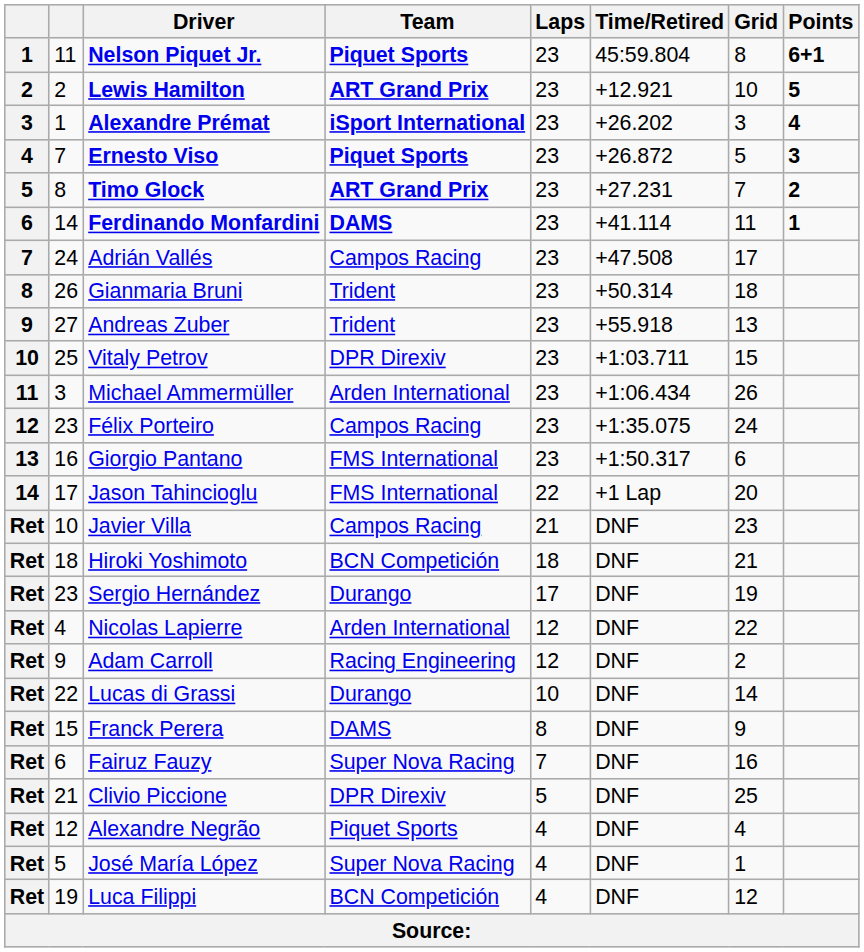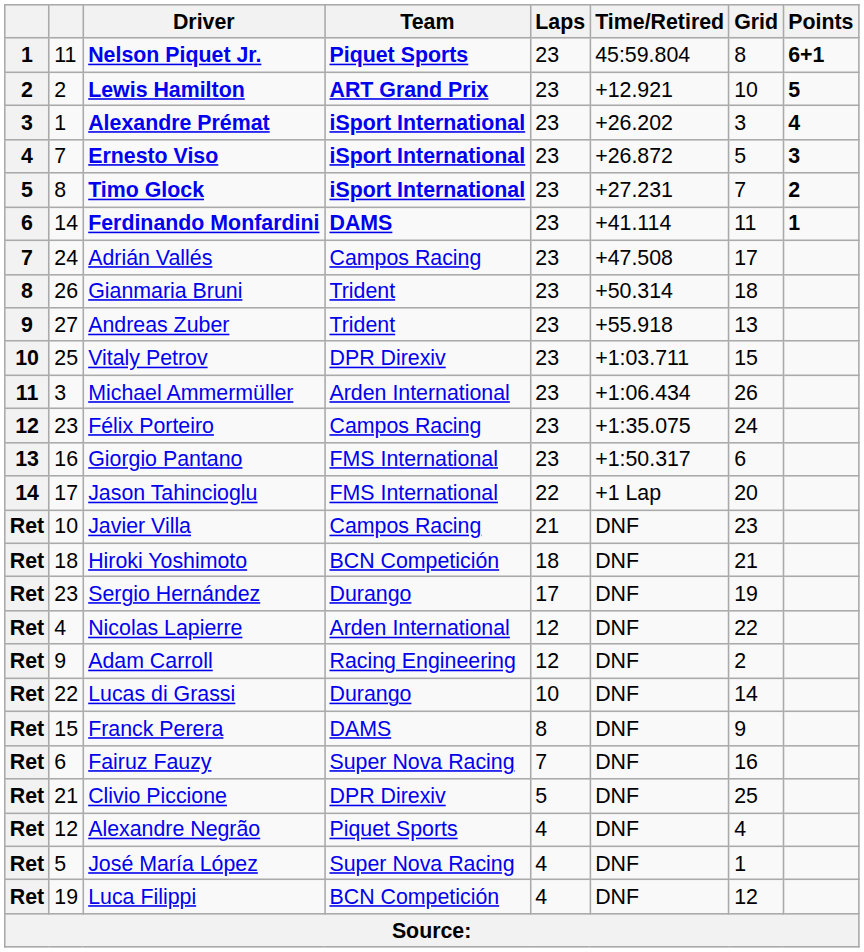 <table class="wikitable" style="font-size:85%">
 <tr>
 <th></th>
 <th></th>
 <th>Driver</th>
 <th>Team</th>
 <th>Laps</th>
 <th>Time/Retired</th>
 <th>Grid</th>
 <th>Points</th>
 </tr>
 <tr>
 <th>1</th>
 <td>11</td>
 <td> <strong><a href='#'>Nelson Piquet Jr.</a></strong></td>
 <td><strong><a href='#'>Piquet Sports</a></strong></td>
 <td>23</td>
 <td>45:59.804</td>
 <td>8</td>
 <td><strong>6+1</strong></td>
 </tr>
 <tr>
 <th>2</th>
 <td>2</td>
 <td> <strong><a href='#'>Lewis Hamilton</a></strong></td>
 <td><strong><a href='#'>ART Grand Prix</a></strong></td>
 <td>23</td>
 <td>+12.921</td>
 <td>10</td>
 <td><strong>5</strong></td>
 </tr>
 <tr>
 <th>3</th>
 <td>1</td>
 <td> <strong><a href='#'>Alexandre Prémat</a></strong></td>
 <td><strong><a href='#'>iSport International</a></strong></td>
 <td>23</td>
 <td>+26.202</td>
 <td>3</td>
 <td><strong>4</strong></td>
 </tr>
 <tr>
 <th>4</th>
 <td>7</td>
 <td> <strong><a href='#'>Ernesto Viso</a></strong></td>
-<td><strong><a href='#'>Piquet Sports</a></strong></td>
+<td><strong><a href='#'>iSport International</a></strong></td>
 <td>23</td>
 <td>+26.872</td>
 <td>5</td>
 <td><strong>3</strong></td>
 </tr>
 <tr>
 <th>5</th>
 <td>8</td>
 <td> <strong><a href='#'>Timo Glock</a></strong></td>
-<td><strong><a href='#'>ART Grand Prix</a></strong></td>
+<td><strong><a href='#'>iSport International</a></strong></td>
 <td>23</td>
 <td>+27.231</td>
 <td>7</td>
 <td><strong>2</strong></td>
 </tr>
 <tr>
 <th>6</th>
 <td>14</td>
 <td> <strong><a href='#'>Ferdinando Monfardini</a></strong></td>
 <td><strong><a href='#'>DAMS</a></strong></td>
 <td>23</td>
 <td>+41.114</td>
 <td>11</td>
 <td><strong>1</strong></td>
 </tr>
 <tr>
 <th>7</th>
 <td>24</td>
 <td> <a href='#'>Adrián Vallés</a></td>
 <td><a href='#'>Campos Racing</a></td>
 <td>23</td>
 <td>+47.508</td>
 <td>17</td>
 <td></td>
 </tr>
 <tr>
 <th>8</th>
 <td>26</td>
 <td> <a href='#'>Gianmaria Bruni</a></td>
 <td><a href='#'>Trident</a></td>
 <td>23</td>
 <td>+50.314</td>
 <td>18</td>
 <td></td>
 </tr>
 <tr>
 <th>9</th>
 <td>27</td>
 <td> <a href='#'>Andreas Zuber</a></td>
 <td><a href='#'>Trident</a></td>
 <td>23</td>
 <td>+55.918</td>
 <td>13</td>
 <td></td>
 </tr>
 <tr>
 <th>10</th>
 <td>25</td>
 <td> <a href='#'>Vitaly Petrov</a></td>
 <td><a href='#'>DPR Direxiv</a></td>
 <td>23</td>
 <td>+1:03.711</td>
 <td>15</td>
 <td></td>
 </tr>
 <tr>
 <th>11</th>
 <td>3</td>
 <td> <a href='#'>Michael Ammermüller</a></td>
 <td><a href='#'>Arden International</a></td>
 <td>23</td>
 <td>+1:06.434</td>
 <td>26</td>
 <td></td>
 </tr>
 <tr>
 <th>12</th>
 <td>23</td>
 <td> <a href='#'>Félix Porteiro</a></td>
 <td><a href='#'>Campos Racing</a></td>
 <td>23</td>
 <td>+1:35.075</td>
 <td>24</td>
 <td></td>
 </tr>
 <tr>
 <th>13</th>
 <td>16</td>
 <td> <a href='#'>Giorgio Pantano</a></td>
 <td><a href='#'>FMS International</a></td>
 <td>23</td>
 <td>+1:50.317</td>
 <td>6</td>
 <td></td>
 </tr>
 <tr>
 <th>14</th>
 <td>17</td>
 <td> <a href='#'>Jason Tahincioglu</a></td>
 <td><a href='#'>FMS International</a></td>
 <td>22</td>
 <td>+1 Lap</td>
 <td>20</td>
 <td></td>
 </tr>
 <tr>
 <th>Ret</th>
 <td>10</td>
 <td> <a href='#'>Javier Villa</a></td>
 <td><a href='#'>Campos Racing</a></td>
 <td>21</td>
 <td>DNF</td>
 <td>23</td>
 <td></td>
 </tr>
 <tr>
 <th>Ret</th>
 <td>18</td>
 <td> <a href='#'>Hiroki Yoshimoto</a></td>
 <td><a href='#'>BCN Competición</a></td>
 <td>18</td>
 <td>DNF</td>
 <td>21</td>
 <td></td>
 </tr>
 <tr>
 <th>Ret</th>
 <td>23</td>
 <td> <a href='#'>Sergio Hernández</a></td>
 <td><a href='#'>Durango</a></td>
 <td>17</td>
 <td>DNF</td>
 <td>19</td>
 <td></td>
 </tr>
 <tr>
 <th>Ret</th>
 <td>4</td>
 <td> <a href='#'>Nicolas Lapierre</a></td>
 <td><a href='#'>Arden International</a></td>
 <td>12</td>
 <td>DNF</td>
 <td>22</td>
 <td></td>
 </tr>
 <tr>
 <th>Ret</th>
 <td>9</td>
 <td> <a href='#'>Adam Carroll</a></td>
 <td><a href='#'>Racing Engineering</a></td>
 <td>12</td>
 <td>DNF</td>
 <td>2</td>
 <td></td>
 </tr>
 <tr>
 <th>Ret</th>
 <td>22</td>
 <td> <a href='#'>Lucas di Grassi</a></td>
 <td><a href='#'>Durango</a></td>
 <td>10</td>
 <td>DNF</td>
 <td>14</td>
 <td></td>
 </tr>
 <tr>
 <th>Ret</th>
 <td>15</td>
 <td> <a href='#'>Franck Perera</a></td>
 <td><a href='#'>DAMS</a></td>
 <td>8</td>
 <td>DNF</td>
 <td>9</td>
 <td></td>
 </tr>
 <tr>
 <th>Ret</th>
 <td>6</td>
 <td> <a href='#'>Fairuz Fauzy</a></td>
 <td><a href='#'>Super Nova Racing</a></td>
 <td>7</td>
 <td>DNF</td>
 <td>16</td>
 <td></td>
 </tr>
 <tr>
 <th>Ret</th>
 <td>21</td>
 <td> <a href='#'>Clivio Piccione</a></td>
 <td><a href='#'>DPR Direxiv</a></td>
 <td>5</td>
 <td>DNF</td>
 <td>25</td>
 <td></td>
 </tr>
 <tr>
 <th>Ret</th>
 <td>12</td>
 <td> <a href='#'>Alexandre Negrão</a></td>
 <td><a href='#'>Piquet Sports</a></td>
 <td>4</td>
 <td>DNF</td>
 <td>4</td>
 <td></td>
 </tr>
 <tr>
 <th>Ret</th>
 <td>5</td>
 <td> <a href='#'>José María López</a></td>
 <td><a href='#'>Super Nova Racing</a></td>
 <td>4</td>
 <td>DNF</td>
 <td>1</td>
 <td></td>
 </tr>
 <tr>
 <th>Ret</th>
 <td>19</td>
 <td> <a href='#'>Luca Filippi</a></td>
 <td><a href='#'>BCN Competición</a></td>
 <td>4</td>
 <td>DNF</td>
 <td>12</td>
 <td></td>
 </tr>
 <tr>
 <th colspan="8">Source:</th>
 </tr>
 </table>
